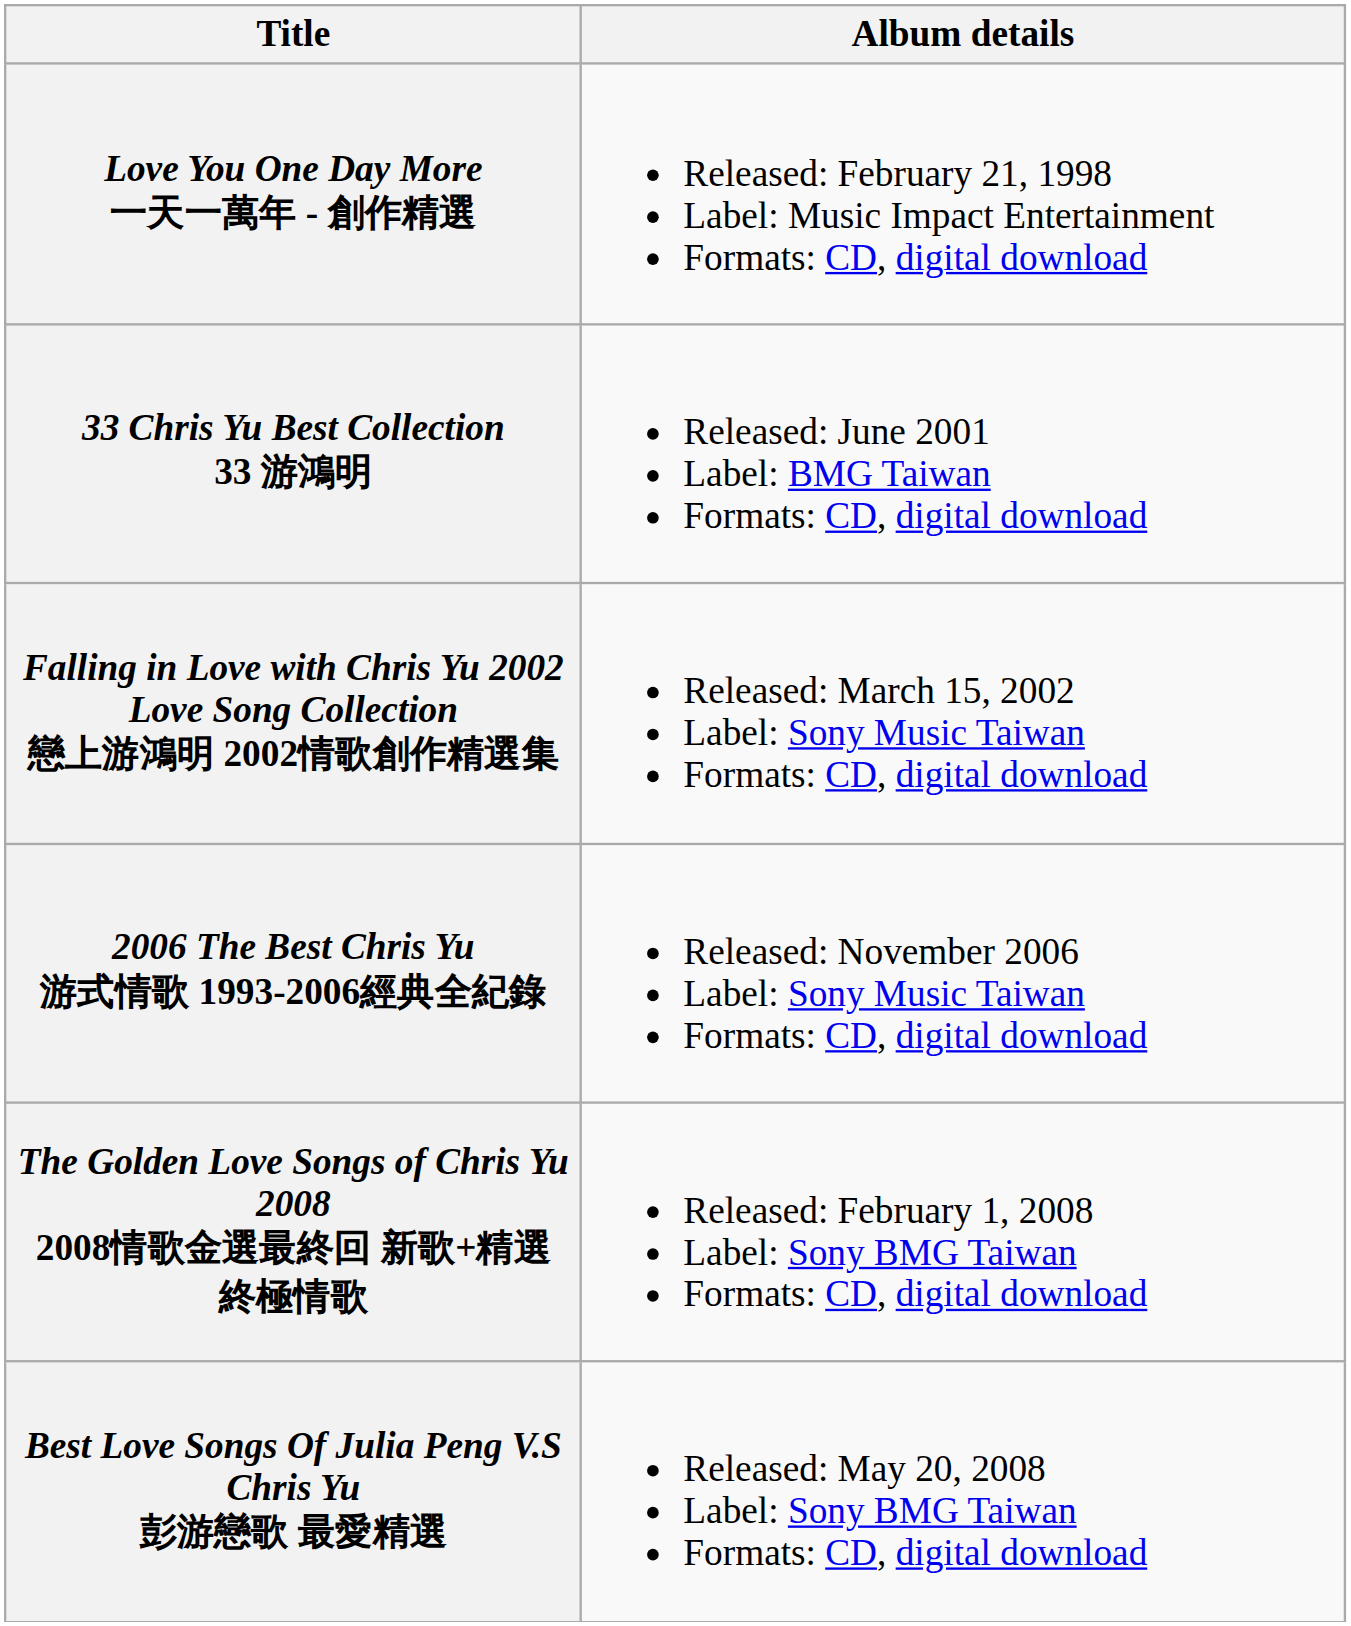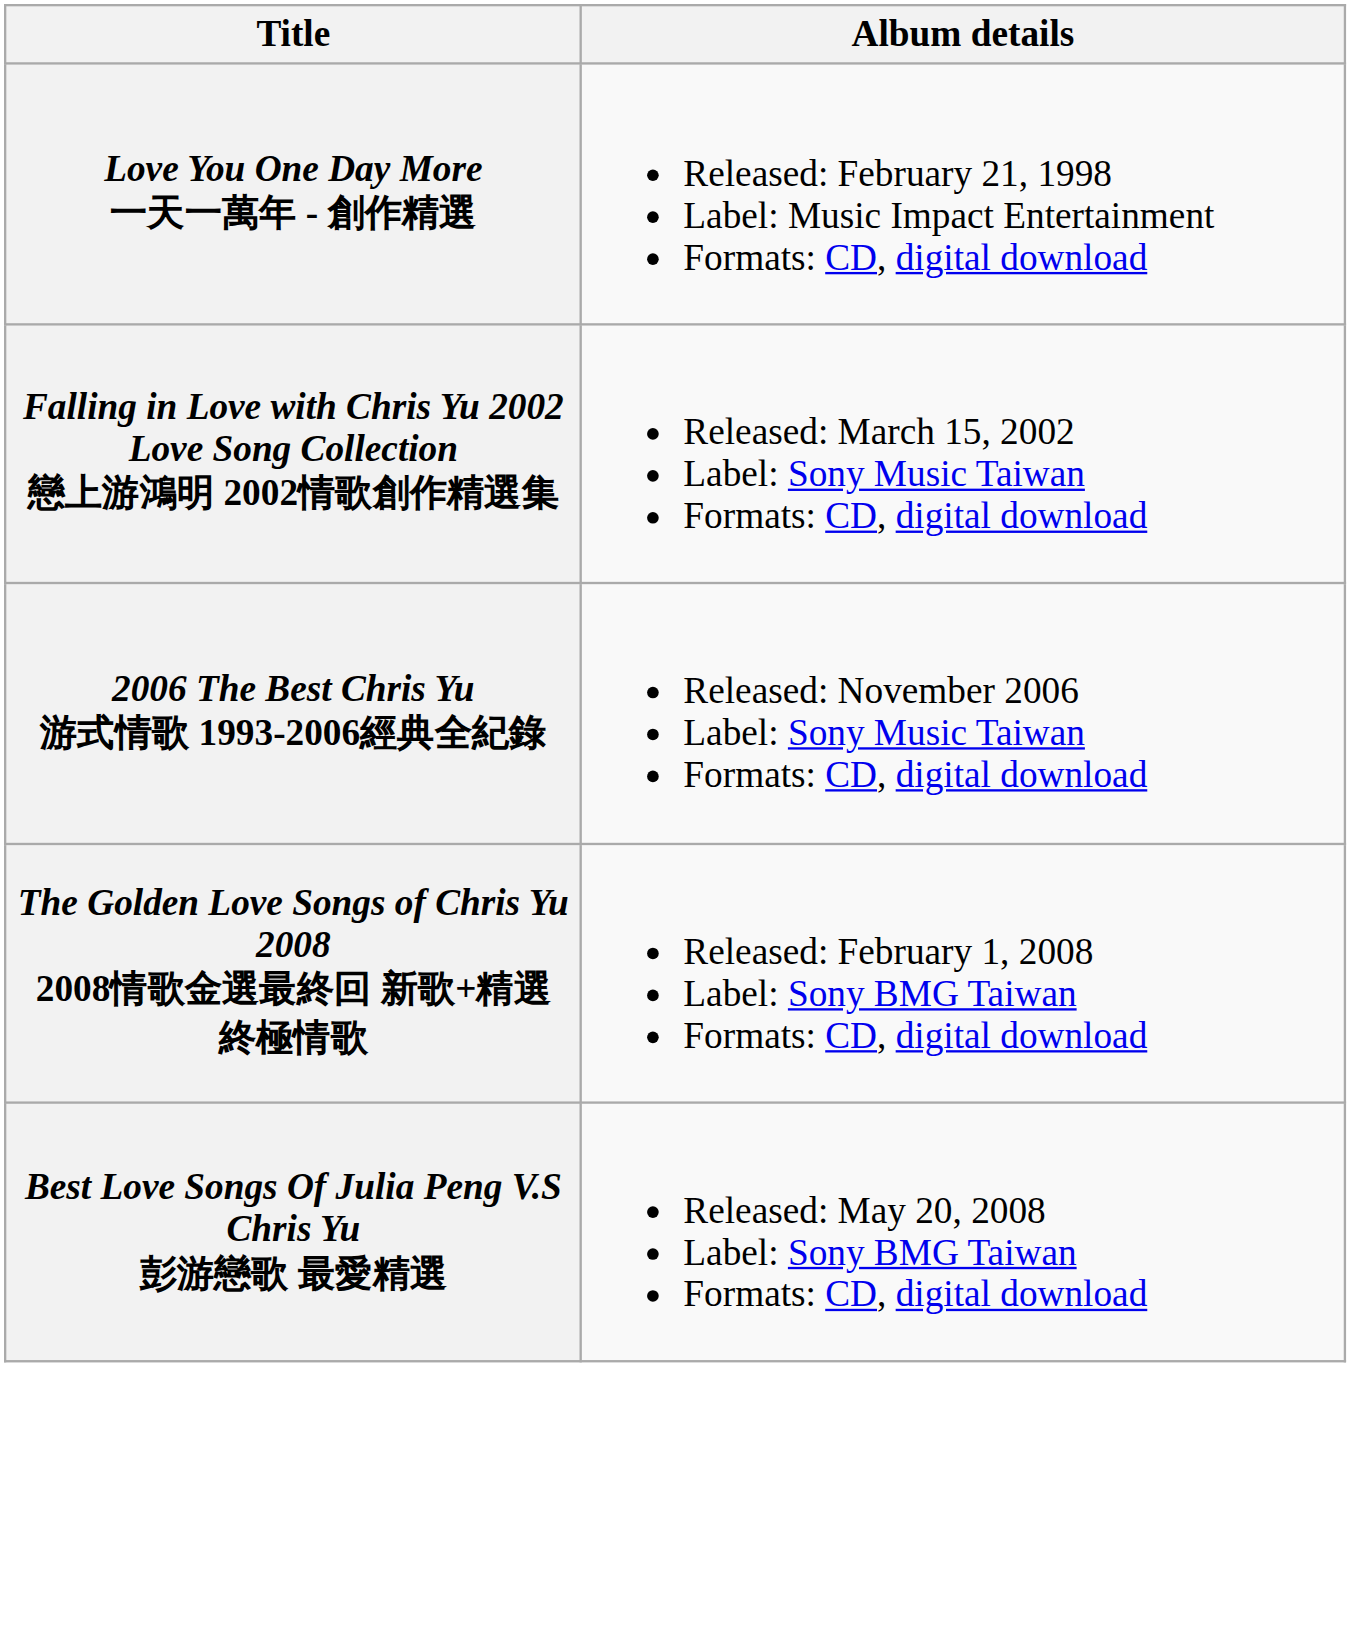 <table class="wikitable plainrowheaders" style="text-align:center;">
 <tr>
 <th scope="col" style="width:15em;">Title</th>
 <th scope="col" style="width:20em;">Album details</th>
 </tr>
 <tr>
 <th scope="row"><em>Love You One Day More</em><br>一天一萬年 - 創作精選</th>
 <td align="left"><br><ul><li>Released: February 21, 1998</li><li>Label: Music Impact Entertainment</li><li>Formats: <a href='#'>CD</a>, <a href='#'>digital download</a></li></ul></td>
-</tr>
-<tr>
-<th scope="row"><em>33 Chris Yu Best Collection</em><br>33 游鴻明</th>
-<td align="left"><br><ul><li>Released: June 2001</li><li>Label: <a href='#'>BMG Taiwan</a></li><li>Formats: <a href='#'>CD</a>, <a href='#'>digital download</a></li></ul></td>
 </tr>
 <tr>
 <th scope="row"><em>Falling in Love with Chris Yu 2002 Love Song Collection</em><br>戀上游鴻明 2002情歌創作精選集</th>
 <td align="left"><br><ul><li>Released: March 15, 2002</li><li>Label: <a href='#'>Sony Music Taiwan</a></li><li>Formats: <a href='#'>CD</a>, <a href='#'>digital download</a></li></ul></td>
 </tr>
 <tr>
 <th scope="row"><em>2006 The Best Chris Yu</em><br>游式情歌 1993-2006經典全紀錄</th>
 <td align="left"><br><ul><li>Released: November 2006</li><li>Label: <a href='#'>Sony Music Taiwan</a></li><li>Formats: <a href='#'>CD</a>, <a href='#'>digital download</a></li></ul></td>
 </tr>
 <tr>
 <th scope="row"><em>The Golden Love Songs of Chris Yu 2008</em> <br>2008情歌金選最終回 新歌+精選 終極情歌</th>
 <td align="left"><br><ul><li>Released: February 1, 2008</li><li>Label: <a href='#'>Sony BMG Taiwan</a></li><li>Formats: <a href='#'>CD</a>, <a href='#'>digital download</a></li></ul></td>
 </tr>
 <tr>
 <th scope="row"><em>Best Love Songs Of Julia Peng V.S Chris Yu</em><br>彭游戀歌 最愛精選</th>
 <td align="left"><br><ul><li>Released: May 20, 2008</li><li>Label: <a href='#'>Sony BMG Taiwan</a></li><li>Formats: <a href='#'>CD</a>, <a href='#'>digital download</a></li></ul></td>
 </tr>
 </table>
